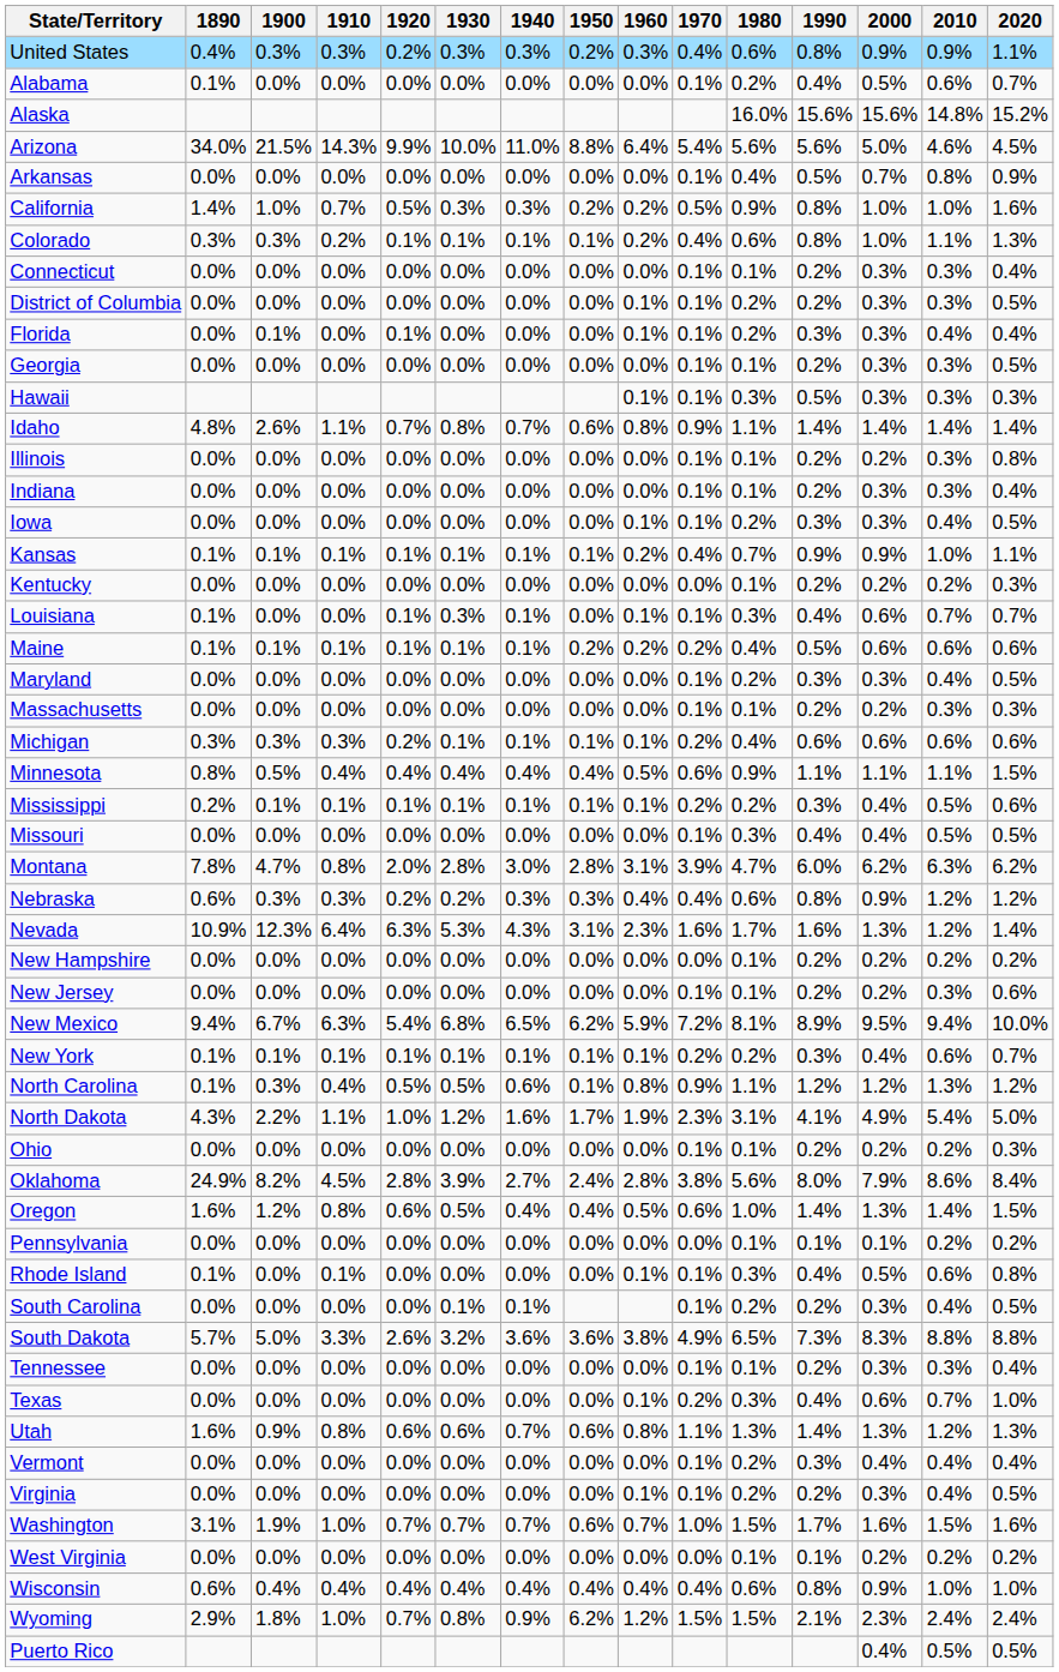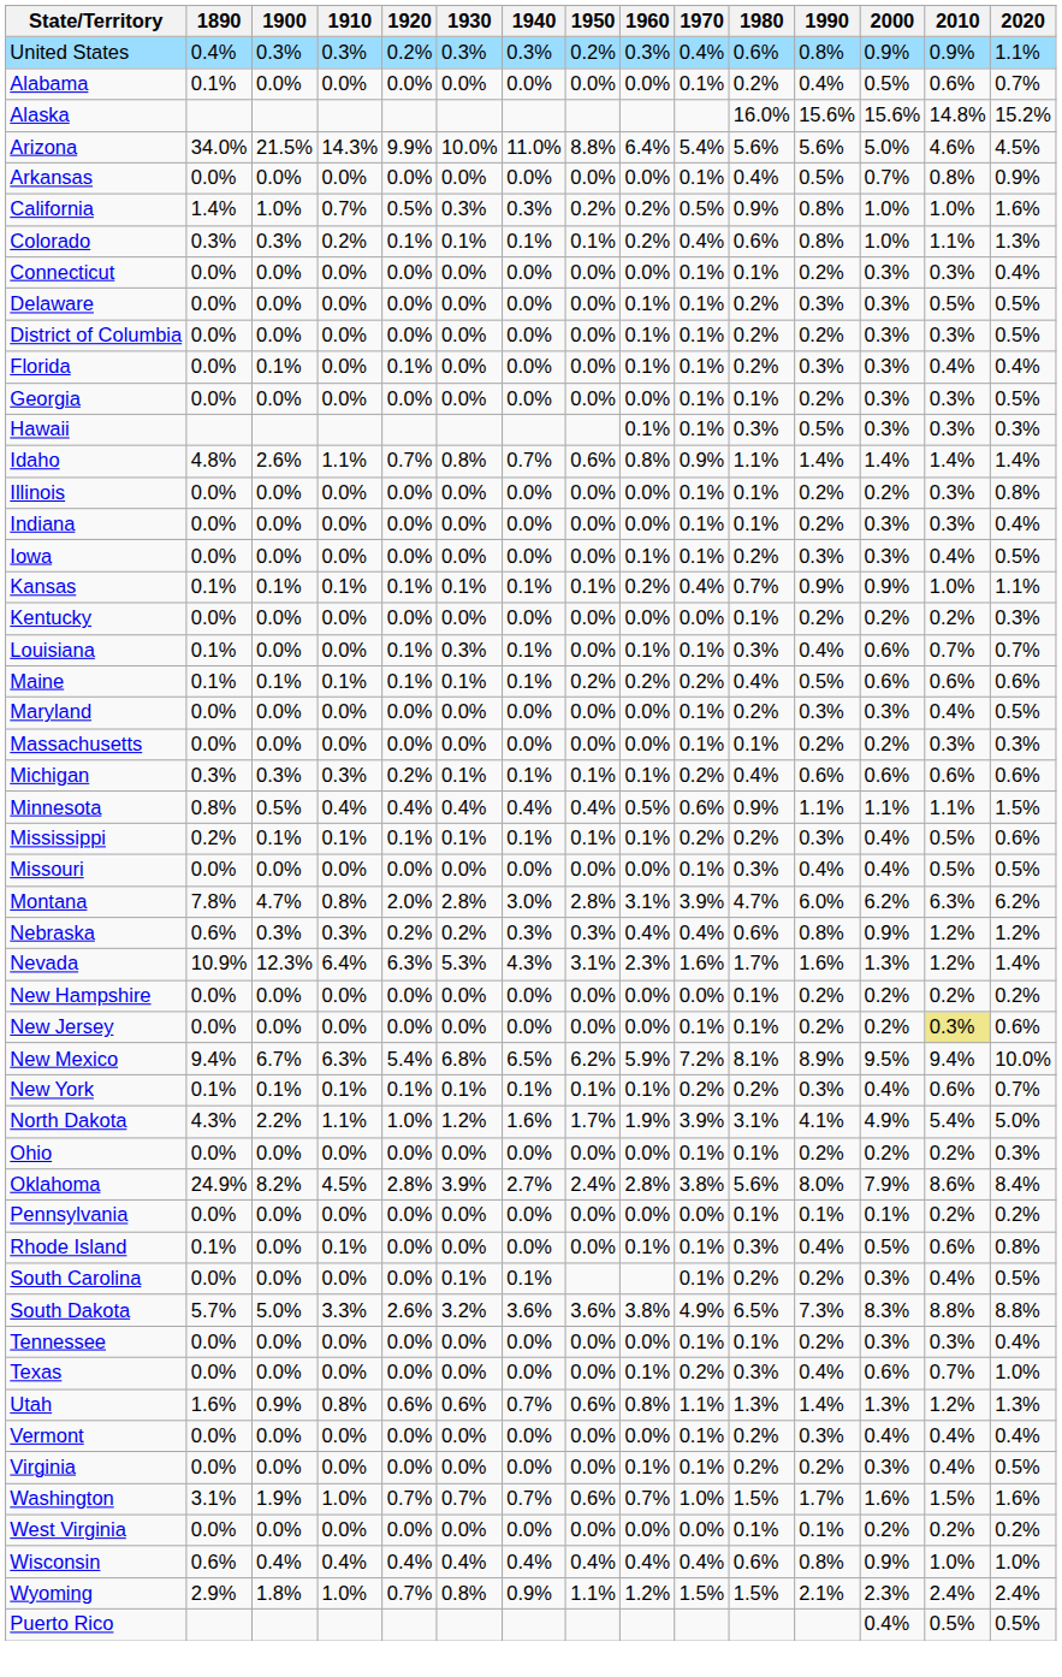 <table class="sortable wikitable outercollapse">
 <tr>
 <th>State/Territory</th>
 <th>1890</th>
 <th>1900</th>
 <th>1910</th>
 <th>1920</th>
 <th>1930</th>
 <th>1940</th>
 <th>1950</th>
 <th>1960</th>
 <th>1970</th>
 <th>1980</th>
 <th>1990</th>
 <th>2000</th>
 <th>2010</th>
 <th>2020</th>
 </tr>
 <tr>
 <td style="background:#9bddff;">United States</td>
 <td style="background:#9bddff;">0.4%</td>
 <td style="background:#9bddff;">0.3%</td>
 <td style="background:#9bddff;">0.3%</td>
 <td style="background:#9bddff;">0.2%</td>
 <td style="background:#9bddff;">0.3%</td>
 <td style="background:#9bddff;">0.3%</td>
 <td style="background:#9bddff;">0.2%</td>
 <td style="background:#9bddff;">0.3%</td>
 <td style="background:#9bddff;">0.4%</td>
 <td style="background:#9bddff;">0.6%</td>
 <td style="background:#9bddff;">0.8%</td>
 <td style="background:#9bddff;">0.9%</td>
 <td style="background:#9bddff;">0.9%</td>
 <td style="background:#9bddff;">1.1%</td>
 </tr>
 <tr>
 <td><a href='#'>Alabama</a></td>
 <td>0.1%</td>
 <td>0.0%</td>
 <td>0.0%</td>
 <td>0.0%</td>
 <td>0.0%</td>
 <td>0.0%</td>
 <td>0.0%</td>
 <td>0.0%</td>
 <td>0.1%</td>
 <td>0.2%</td>
 <td>0.4%</td>
 <td>0.5%</td>
 <td>0.6%</td>
 <td>0.7%</td>
 </tr>
 <tr>
 <td><a href='#'>Alaska</a></td>
 <td></td>
 <td></td>
 <td></td>
 <td></td>
 <td></td>
 <td></td>
 <td></td>
 <td></td>
 <td></td>
 <td>16.0%</td>
 <td>15.6%</td>
 <td>15.6%</td>
 <td>14.8%</td>
 <td>15.2%</td>
 </tr>
 <tr>
 <td><a href='#'>Arizona</a></td>
 <td>34.0%</td>
 <td>21.5%</td>
 <td>14.3%</td>
 <td>9.9%</td>
 <td>10.0%</td>
 <td>11.0%</td>
 <td>8.8%</td>
 <td>6.4%</td>
 <td>5.4%</td>
 <td>5.6%</td>
 <td>5.6%</td>
 <td>5.0%</td>
 <td>4.6%</td>
 <td>4.5%</td>
 </tr>
 <tr>
 <td><a href='#'>Arkansas</a></td>
 <td>0.0%</td>
 <td>0.0%</td>
 <td>0.0%</td>
 <td>0.0%</td>
 <td>0.0%</td>
 <td>0.0%</td>
 <td>0.0%</td>
 <td>0.0%</td>
 <td>0.1%</td>
 <td>0.4%</td>
 <td>0.5%</td>
 <td>0.7%</td>
 <td>0.8%</td>
 <td>0.9%</td>
 </tr>
 <tr>
 <td><a href='#'>California</a></td>
 <td>1.4%</td>
 <td>1.0%</td>
 <td>0.7%</td>
 <td>0.5%</td>
 <td>0.3%</td>
 <td>0.3%</td>
 <td>0.2%</td>
 <td>0.2%</td>
 <td>0.5%</td>
 <td>0.9%</td>
 <td>0.8%</td>
 <td>1.0%</td>
 <td>1.0%</td>
 <td>1.6%</td>
 </tr>
 <tr>
 <td><a href='#'>Colorado</a></td>
 <td>0.3%</td>
 <td>0.3%</td>
 <td>0.2%</td>
 <td>0.1%</td>
 <td>0.1%</td>
 <td>0.1%</td>
 <td>0.1%</td>
 <td>0.2%</td>
 <td>0.4%</td>
 <td>0.6%</td>
 <td>0.8%</td>
 <td>1.0%</td>
 <td>1.1%</td>
 <td>1.3%</td>
 </tr>
 <tr>
 <td><a href='#'>Connecticut</a></td>
 <td>0.0%</td>
 <td>0.0%</td>
 <td>0.0%</td>
 <td>0.0%</td>
 <td>0.0%</td>
 <td>0.0%</td>
 <td>0.0%</td>
 <td>0.0%</td>
 <td>0.1%</td>
 <td>0.1%</td>
 <td>0.2%</td>
 <td>0.3%</td>
 <td>0.3%</td>
 <td>0.4%</td>
+</tr>
+<tr>
+<td><a href='#'>Delaware</a></td>
+<td>0.0%</td>
+<td>0.0%</td>
+<td>0.0%</td>
+<td>0.0%</td>
+<td>0.0%</td>
+<td>0.0%</td>
+<td>0.0%</td>
+<td>0.1%</td>
+<td>0.1%</td>
+<td>0.2%</td>
+<td>0.3%</td>
+<td>0.3%</td>
+<td>0.5%</td>
+<td>0.5%</td>
 </tr>
 <tr>
 <td><a href='#'>District of Columbia</a></td>
 <td>0.0%</td>
 <td>0.0%</td>
 <td>0.0%</td>
 <td>0.0%</td>
 <td>0.0%</td>
 <td>0.0%</td>
 <td>0.0%</td>
 <td>0.1%</td>
 <td>0.1%</td>
 <td>0.2%</td>
 <td>0.2%</td>
 <td>0.3%</td>
 <td>0.3%</td>
 <td>0.5%</td>
 </tr>
 <tr>
 <td><a href='#'>Florida</a></td>
 <td>0.0%</td>
 <td>0.1%</td>
 <td>0.0%</td>
 <td>0.1%</td>
 <td>0.0%</td>
 <td>0.0%</td>
 <td>0.0%</td>
 <td>0.1%</td>
 <td>0.1%</td>
 <td>0.2%</td>
 <td>0.3%</td>
 <td>0.3%</td>
 <td>0.4%</td>
 <td>0.4%</td>
 </tr>
 <tr>
 <td><a href='#'>Georgia</a></td>
 <td>0.0%</td>
 <td>0.0%</td>
 <td>0.0%</td>
 <td>0.0%</td>
 <td>0.0%</td>
 <td>0.0%</td>
 <td>0.0%</td>
 <td>0.0%</td>
 <td>0.1%</td>
 <td>0.1%</td>
 <td>0.2%</td>
 <td>0.3%</td>
 <td>0.3%</td>
 <td>0.5%</td>
 </tr>
 <tr>
 <td><a href='#'>Hawaii</a></td>
 <td></td>
 <td></td>
 <td></td>
 <td></td>
 <td></td>
 <td></td>
 <td></td>
 <td>0.1%</td>
 <td>0.1%</td>
 <td>0.3%</td>
 <td>0.5%</td>
 <td>0.3%</td>
 <td>0.3%</td>
 <td>0.3%</td>
 </tr>
 <tr>
 <td><a href='#'>Idaho</a></td>
 <td>4.8%</td>
 <td>2.6%</td>
 <td>1.1%</td>
 <td>0.7%</td>
 <td>0.8%</td>
 <td>0.7%</td>
 <td>0.6%</td>
 <td>0.8%</td>
 <td>0.9%</td>
 <td>1.1%</td>
 <td>1.4%</td>
 <td>1.4%</td>
 <td>1.4%</td>
 <td>1.4%</td>
 </tr>
 <tr>
 <td><a href='#'>Illinois</a></td>
 <td>0.0%</td>
 <td>0.0%</td>
 <td>0.0%</td>
 <td>0.0%</td>
 <td>0.0%</td>
 <td>0.0%</td>
 <td>0.0%</td>
 <td>0.0%</td>
 <td>0.1%</td>
 <td>0.1%</td>
 <td>0.2%</td>
 <td>0.2%</td>
 <td>0.3%</td>
 <td>0.8%</td>
 </tr>
 <tr>
 <td><a href='#'>Indiana</a></td>
 <td>0.0%</td>
 <td>0.0%</td>
 <td>0.0%</td>
 <td>0.0%</td>
 <td>0.0%</td>
 <td>0.0%</td>
 <td>0.0%</td>
 <td>0.0%</td>
 <td>0.1%</td>
 <td>0.1%</td>
 <td>0.2%</td>
 <td>0.3%</td>
 <td>0.3%</td>
 <td>0.4%</td>
 </tr>
 <tr>
 <td><a href='#'>Iowa</a></td>
 <td>0.0%</td>
 <td>0.0%</td>
 <td>0.0%</td>
 <td>0.0%</td>
 <td>0.0%</td>
 <td>0.0%</td>
 <td>0.0%</td>
 <td>0.1%</td>
 <td>0.1%</td>
 <td>0.2%</td>
 <td>0.3%</td>
 <td>0.3%</td>
 <td>0.4%</td>
 <td>0.5%</td>
 </tr>
 <tr>
 <td><a href='#'>Kansas</a></td>
 <td>0.1%</td>
 <td>0.1%</td>
 <td>0.1%</td>
 <td>0.1%</td>
 <td>0.1%</td>
 <td>0.1%</td>
 <td>0.1%</td>
 <td>0.2%</td>
 <td>0.4%</td>
 <td>0.7%</td>
 <td>0.9%</td>
 <td>0.9%</td>
 <td>1.0%</td>
 <td>1.1%</td>
 </tr>
 <tr>
 <td><a href='#'>Kentucky</a></td>
 <td>0.0%</td>
 <td>0.0%</td>
 <td>0.0%</td>
 <td>0.0%</td>
 <td>0.0%</td>
 <td>0.0%</td>
 <td>0.0%</td>
 <td>0.0%</td>
 <td>0.0%</td>
 <td>0.1%</td>
 <td>0.2%</td>
 <td>0.2%</td>
 <td>0.2%</td>
 <td>0.3%</td>
 </tr>
 <tr>
 <td><a href='#'>Louisiana</a></td>
 <td>0.1%</td>
 <td>0.0%</td>
 <td>0.0%</td>
 <td>0.1%</td>
 <td>0.3%</td>
 <td>0.1%</td>
 <td>0.0%</td>
 <td>0.1%</td>
 <td>0.1%</td>
 <td>0.3%</td>
 <td>0.4%</td>
 <td>0.6%</td>
 <td>0.7%</td>
 <td>0.7%</td>
 </tr>
 <tr>
 <td><a href='#'>Maine</a></td>
 <td>0.1%</td>
 <td>0.1%</td>
 <td>0.1%</td>
 <td>0.1%</td>
 <td>0.1%</td>
 <td>0.1%</td>
 <td>0.2%</td>
 <td>0.2%</td>
 <td>0.2%</td>
 <td>0.4%</td>
 <td>0.5%</td>
 <td>0.6%</td>
 <td>0.6%</td>
 <td>0.6%</td>
 </tr>
 <tr>
 <td><a href='#'>Maryland</a></td>
 <td>0.0%</td>
 <td>0.0%</td>
 <td>0.0%</td>
 <td>0.0%</td>
 <td>0.0%</td>
 <td>0.0%</td>
 <td>0.0%</td>
 <td>0.0%</td>
 <td>0.1%</td>
 <td>0.2%</td>
 <td>0.3%</td>
 <td>0.3%</td>
 <td>0.4%</td>
 <td>0.5%</td>
 </tr>
 <tr>
 <td><a href='#'>Massachusetts</a></td>
 <td>0.0%</td>
 <td>0.0%</td>
 <td>0.0%</td>
 <td>0.0%</td>
 <td>0.0%</td>
 <td>0.0%</td>
 <td>0.0%</td>
 <td>0.0%</td>
 <td>0.1%</td>
 <td>0.1%</td>
 <td>0.2%</td>
 <td>0.2%</td>
 <td>0.3%</td>
 <td>0.3%</td>
 </tr>
 <tr>
 <td><a href='#'>Michigan</a></td>
 <td>0.3%</td>
 <td>0.3%</td>
 <td>0.3%</td>
 <td>0.2%</td>
 <td>0.1%</td>
 <td>0.1%</td>
 <td>0.1%</td>
 <td>0.1%</td>
 <td>0.2%</td>
 <td>0.4%</td>
 <td>0.6%</td>
 <td>0.6%</td>
 <td>0.6%</td>
 <td>0.6%</td>
 </tr>
 <tr>
 <td><a href='#'>Minnesota</a></td>
 <td>0.8%</td>
 <td>0.5%</td>
 <td>0.4%</td>
 <td>0.4%</td>
 <td>0.4%</td>
 <td>0.4%</td>
 <td>0.4%</td>
 <td>0.5%</td>
 <td>0.6%</td>
 <td>0.9%</td>
 <td>1.1%</td>
 <td>1.1%</td>
 <td>1.1%</td>
 <td>1.5%</td>
 </tr>
 <tr>
 <td><a href='#'>Mississippi</a></td>
 <td>0.2%</td>
 <td>0.1%</td>
 <td>0.1%</td>
 <td>0.1%</td>
 <td>0.1%</td>
 <td>0.1%</td>
 <td>0.1%</td>
 <td>0.1%</td>
 <td>0.2%</td>
 <td>0.2%</td>
 <td>0.3%</td>
 <td>0.4%</td>
 <td>0.5%</td>
 <td>0.6%</td>
 </tr>
 <tr>
 <td><a href='#'>Missouri</a></td>
 <td>0.0%</td>
 <td>0.0%</td>
 <td>0.0%</td>
 <td>0.0%</td>
 <td>0.0%</td>
 <td>0.0%</td>
 <td>0.0%</td>
 <td>0.0%</td>
 <td>0.1%</td>
 <td>0.3%</td>
 <td>0.4%</td>
 <td>0.4%</td>
 <td>0.5%</td>
 <td>0.5%</td>
 </tr>
 <tr>
 <td><a href='#'>Montana</a></td>
 <td>7.8%</td>
 <td>4.7%</td>
 <td>0.8%</td>
 <td>2.0%</td>
 <td>2.8%</td>
 <td>3.0%</td>
 <td>2.8%</td>
 <td>3.1%</td>
 <td>3.9%</td>
 <td>4.7%</td>
 <td>6.0%</td>
 <td>6.2%</td>
 <td>6.3%</td>
 <td>6.2%</td>
 </tr>
 <tr>
 <td><a href='#'>Nebraska</a></td>
 <td>0.6%</td>
 <td>0.3%</td>
 <td>0.3%</td>
 <td>0.2%</td>
 <td>0.2%</td>
 <td>0.3%</td>
 <td>0.3%</td>
 <td>0.4%</td>
 <td>0.4%</td>
 <td>0.6%</td>
 <td>0.8%</td>
 <td>0.9%</td>
 <td>1.2%</td>
 <td>1.2%</td>
 </tr>
 <tr>
 <td><a href='#'>Nevada</a></td>
 <td>10.9%</td>
 <td>12.3%</td>
 <td>6.4%</td>
 <td>6.3%</td>
 <td>5.3%</td>
 <td>4.3%</td>
 <td>3.1%</td>
 <td>2.3%</td>
 <td>1.6%</td>
 <td>1.7%</td>
 <td>1.6%</td>
 <td>1.3%</td>
 <td>1.2%</td>
 <td>1.4%</td>
 </tr>
 <tr>
 <td><a href='#'>New Hampshire</a></td>
 <td>0.0%</td>
 <td>0.0%</td>
 <td>0.0%</td>
 <td>0.0%</td>
 <td>0.0%</td>
 <td>0.0%</td>
 <td>0.0%</td>
 <td>0.0%</td>
 <td>0.0%</td>
 <td>0.1%</td>
 <td>0.2%</td>
 <td>0.2%</td>
 <td>0.2%</td>
 <td>0.2%</td>
 </tr>
 <tr>
 <td><a href='#'>New Jersey</a></td>
 <td>0.0%</td>
 <td>0.0%</td>
 <td>0.0%</td>
 <td>0.0%</td>
 <td>0.0%</td>
 <td>0.0%</td>
 <td>0.0%</td>
 <td>0.0%</td>
 <td>0.1%</td>
 <td>0.1%</td>
 <td>0.2%</td>
 <td>0.2%</td>
-<td>0.3%</td>
+<td style="background: khaki;">0.3%</td>
 <td>0.6%</td>
 </tr>
 <tr>
 <td><a href='#'>New Mexico</a></td>
 <td>9.4%</td>
 <td>6.7%</td>
 <td>6.3%</td>
 <td>5.4%</td>
 <td>6.8%</td>
 <td>6.5%</td>
 <td>6.2%</td>
 <td>5.9%</td>
 <td>7.2%</td>
 <td>8.1%</td>
 <td>8.9%</td>
 <td>9.5%</td>
 <td>9.4%</td>
 <td>10.0%</td>
 </tr>
 <tr>
 <td><a href='#'>New York</a></td>
 <td>0.1%</td>
 <td>0.1%</td>
 <td>0.1%</td>
 <td>0.1%</td>
 <td>0.1%</td>
 <td>0.1%</td>
 <td>0.1%</td>
 <td>0.1%</td>
 <td>0.2%</td>
 <td>0.2%</td>
 <td>0.3%</td>
 <td>0.4%</td>
 <td>0.6%</td>
 <td>0.7%</td>
 </tr>
 <tr>
-<td><a href='#'>North Carolina</a></td>
-<td>0.1%</td>
-<td>0.3%</td>
-<td>0.4%</td>
-<td>0.5%</td>
-<td>0.5%</td>
-<td>0.6%</td>
-<td>0.1%</td>
-<td>0.8%</td>
-<td>0.9%</td>
-<td>1.1%</td>
-<td>1.2%</td>
-<td>1.2%</td>
-<td>1.3%</td>
-<td>1.2%</td>
-</tr>
-<tr>
 <td><a href='#'>North Dakota</a></td>
 <td>4.3%</td>
 <td>2.2%</td>
 <td>1.1%</td>
 <td>1.0%</td>
 <td>1.2%</td>
 <td>1.6%</td>
 <td>1.7%</td>
 <td>1.9%</td>
-<td>2.3%</td>
+<td>3.9%</td>
 <td>3.1%</td>
 <td>4.1%</td>
 <td>4.9%</td>
 <td>5.4%</td>
 <td>5.0%</td>
 </tr>
 <tr>
 <td><a href='#'>Ohio</a></td>
 <td>0.0%</td>
 <td>0.0%</td>
 <td>0.0%</td>
 <td>0.0%</td>
 <td>0.0%</td>
 <td>0.0%</td>
 <td>0.0%</td>
 <td>0.0%</td>
 <td>0.1%</td>
 <td>0.1%</td>
 <td>0.2%</td>
 <td>0.2%</td>
 <td>0.2%</td>
 <td>0.3%</td>
 </tr>
 <tr>
 <td><a href='#'>Oklahoma</a></td>
 <td>24.9%</td>
 <td>8.2%</td>
 <td>4.5%</td>
 <td>2.8%</td>
 <td>3.9%</td>
 <td>2.7%</td>
 <td>2.4%</td>
 <td>2.8%</td>
 <td>3.8%</td>
 <td>5.6%</td>
 <td>8.0%</td>
 <td>7.9%</td>
 <td>8.6%</td>
 <td>8.4%</td>
-</tr>
-<tr>
-<td><a href='#'>Oregon</a></td>
-<td>1.6%</td>
-<td>1.2%</td>
-<td>0.8%</td>
-<td>0.6%</td>
-<td>0.5%</td>
-<td>0.4%</td>
-<td>0.4%</td>
-<td>0.5%</td>
-<td>0.6%</td>
-<td>1.0%</td>
-<td>1.4%</td>
-<td>1.3%</td>
-<td>1.4%</td>
-<td>1.5%</td>
 </tr>
 <tr>
 <td><a href='#'>Pennsylvania</a></td>
 <td>0.0%</td>
 <td>0.0%</td>
 <td>0.0%</td>
 <td>0.0%</td>
 <td>0.0%</td>
 <td>0.0%</td>
 <td>0.0%</td>
 <td>0.0%</td>
 <td>0.0%</td>
 <td>0.1%</td>
 <td>0.1%</td>
 <td>0.1%</td>
 <td>0.2%</td>
 <td>0.2%</td>
 </tr>
 <tr>
 <td><a href='#'>Rhode Island</a></td>
 <td>0.1%</td>
 <td>0.0%</td>
 <td>0.1%</td>
 <td>0.0%</td>
 <td>0.0%</td>
 <td>0.0%</td>
 <td>0.0%</td>
 <td>0.1%</td>
 <td>0.1%</td>
 <td>0.3%</td>
 <td>0.4%</td>
 <td>0.5%</td>
 <td>0.6%</td>
 <td>0.8%</td>
 </tr>
 <tr>
 <td><a href='#'>South Carolina</a></td>
 <td>0.0%</td>
 <td>0.0%</td>
 <td>0.0%</td>
 <td>0.0%</td>
 <td>0.1%</td>
 <td>0.1%</td>
 <td></td>
 <td></td>
 <td>0.1%</td>
 <td>0.2%</td>
 <td>0.2%</td>
 <td>0.3%</td>
 <td>0.4%</td>
 <td>0.5%</td>
 </tr>
 <tr>
 <td><a href='#'>South Dakota</a></td>
 <td>5.7%</td>
 <td>5.0%</td>
 <td>3.3%</td>
 <td>2.6%</td>
 <td>3.2%</td>
 <td>3.6%</td>
 <td>3.6%</td>
 <td>3.8%</td>
 <td>4.9%</td>
 <td>6.5%</td>
 <td>7.3%</td>
 <td>8.3%</td>
 <td>8.8%</td>
 <td>8.8%</td>
 </tr>
 <tr>
 <td><a href='#'>Tennessee</a></td>
 <td>0.0%</td>
 <td>0.0%</td>
 <td>0.0%</td>
 <td>0.0%</td>
 <td>0.0%</td>
 <td>0.0%</td>
 <td>0.0%</td>
 <td>0.0%</td>
 <td>0.1%</td>
 <td>0.1%</td>
 <td>0.2%</td>
 <td>0.3%</td>
 <td>0.3%</td>
 <td>0.4%</td>
 </tr>
 <tr>
 <td><a href='#'>Texas</a></td>
 <td>0.0%</td>
 <td>0.0%</td>
 <td>0.0%</td>
 <td>0.0%</td>
 <td>0.0%</td>
 <td>0.0%</td>
 <td>0.0%</td>
 <td>0.1%</td>
 <td>0.2%</td>
 <td>0.3%</td>
 <td>0.4%</td>
 <td>0.6%</td>
 <td>0.7%</td>
 <td>1.0%</td>
 </tr>
 <tr>
 <td><a href='#'>Utah</a></td>
 <td>1.6%</td>
 <td>0.9%</td>
 <td>0.8%</td>
 <td>0.6%</td>
 <td>0.6%</td>
 <td>0.7%</td>
 <td>0.6%</td>
 <td>0.8%</td>
 <td>1.1%</td>
 <td>1.3%</td>
 <td>1.4%</td>
 <td>1.3%</td>
 <td>1.2%</td>
 <td>1.3%</td>
 </tr>
 <tr>
 <td><a href='#'>Vermont</a></td>
 <td>0.0%</td>
 <td>0.0%</td>
 <td>0.0%</td>
 <td>0.0%</td>
 <td>0.0%</td>
 <td>0.0%</td>
 <td>0.0%</td>
 <td>0.0%</td>
 <td>0.1%</td>
 <td>0.2%</td>
 <td>0.3%</td>
 <td>0.4%</td>
 <td>0.4%</td>
 <td>0.4%</td>
 </tr>
 <tr>
 <td><a href='#'>Virginia</a></td>
 <td>0.0%</td>
 <td>0.0%</td>
 <td>0.0%</td>
 <td>0.0%</td>
 <td>0.0%</td>
 <td>0.0%</td>
 <td>0.0%</td>
 <td>0.1%</td>
 <td>0.1%</td>
 <td>0.2%</td>
 <td>0.2%</td>
 <td>0.3%</td>
 <td>0.4%</td>
 <td>0.5%</td>
 </tr>
 <tr>
 <td><a href='#'>Washington</a></td>
 <td>3.1%</td>
 <td>1.9%</td>
 <td>1.0%</td>
 <td>0.7%</td>
 <td>0.7%</td>
 <td>0.7%</td>
 <td>0.6%</td>
 <td>0.7%</td>
 <td>1.0%</td>
 <td>1.5%</td>
 <td>1.7%</td>
 <td>1.6%</td>
 <td>1.5%</td>
 <td>1.6%</td>
 </tr>
 <tr>
 <td><a href='#'>West Virginia</a></td>
 <td>0.0%</td>
 <td>0.0%</td>
 <td>0.0%</td>
 <td>0.0%</td>
 <td>0.0%</td>
 <td>0.0%</td>
 <td>0.0%</td>
 <td>0.0%</td>
 <td>0.0%</td>
 <td>0.1%</td>
 <td>0.1%</td>
 <td>0.2%</td>
 <td>0.2%</td>
 <td>0.2%</td>
 </tr>
 <tr>
 <td><a href='#'>Wisconsin</a></td>
 <td>0.6%</td>
 <td>0.4%</td>
 <td>0.4%</td>
 <td>0.4%</td>
 <td>0.4%</td>
 <td>0.4%</td>
 <td>0.4%</td>
 <td>0.4%</td>
 <td>0.4%</td>
 <td>0.6%</td>
 <td>0.8%</td>
 <td>0.9%</td>
 <td>1.0%</td>
 <td>1.0%</td>
 </tr>
 <tr>
 <td><a href='#'>Wyoming</a></td>
 <td>2.9%</td>
 <td>1.8%</td>
 <td>1.0%</td>
 <td>0.7%</td>
 <td>0.8%</td>
 <td>0.9%</td>
-<td>6.2%</td>
+<td>1.1%</td>
 <td>1.2%</td>
 <td>1.5%</td>
 <td>1.5%</td>
 <td>2.1%</td>
 <td>2.3%</td>
 <td>2.4%</td>
 <td>2.4%</td>
 </tr>
 <tr>
 <td><a href='#'>Puerto Rico</a></td>
 <td></td>
 <td></td>
 <td></td>
 <td></td>
 <td></td>
 <td></td>
 <td></td>
 <td></td>
 <td></td>
 <td></td>
 <td></td>
 <td>0.4%</td>
 <td>0.5%</td>
 <td>0.5%</td>
 </tr>
 </table>
